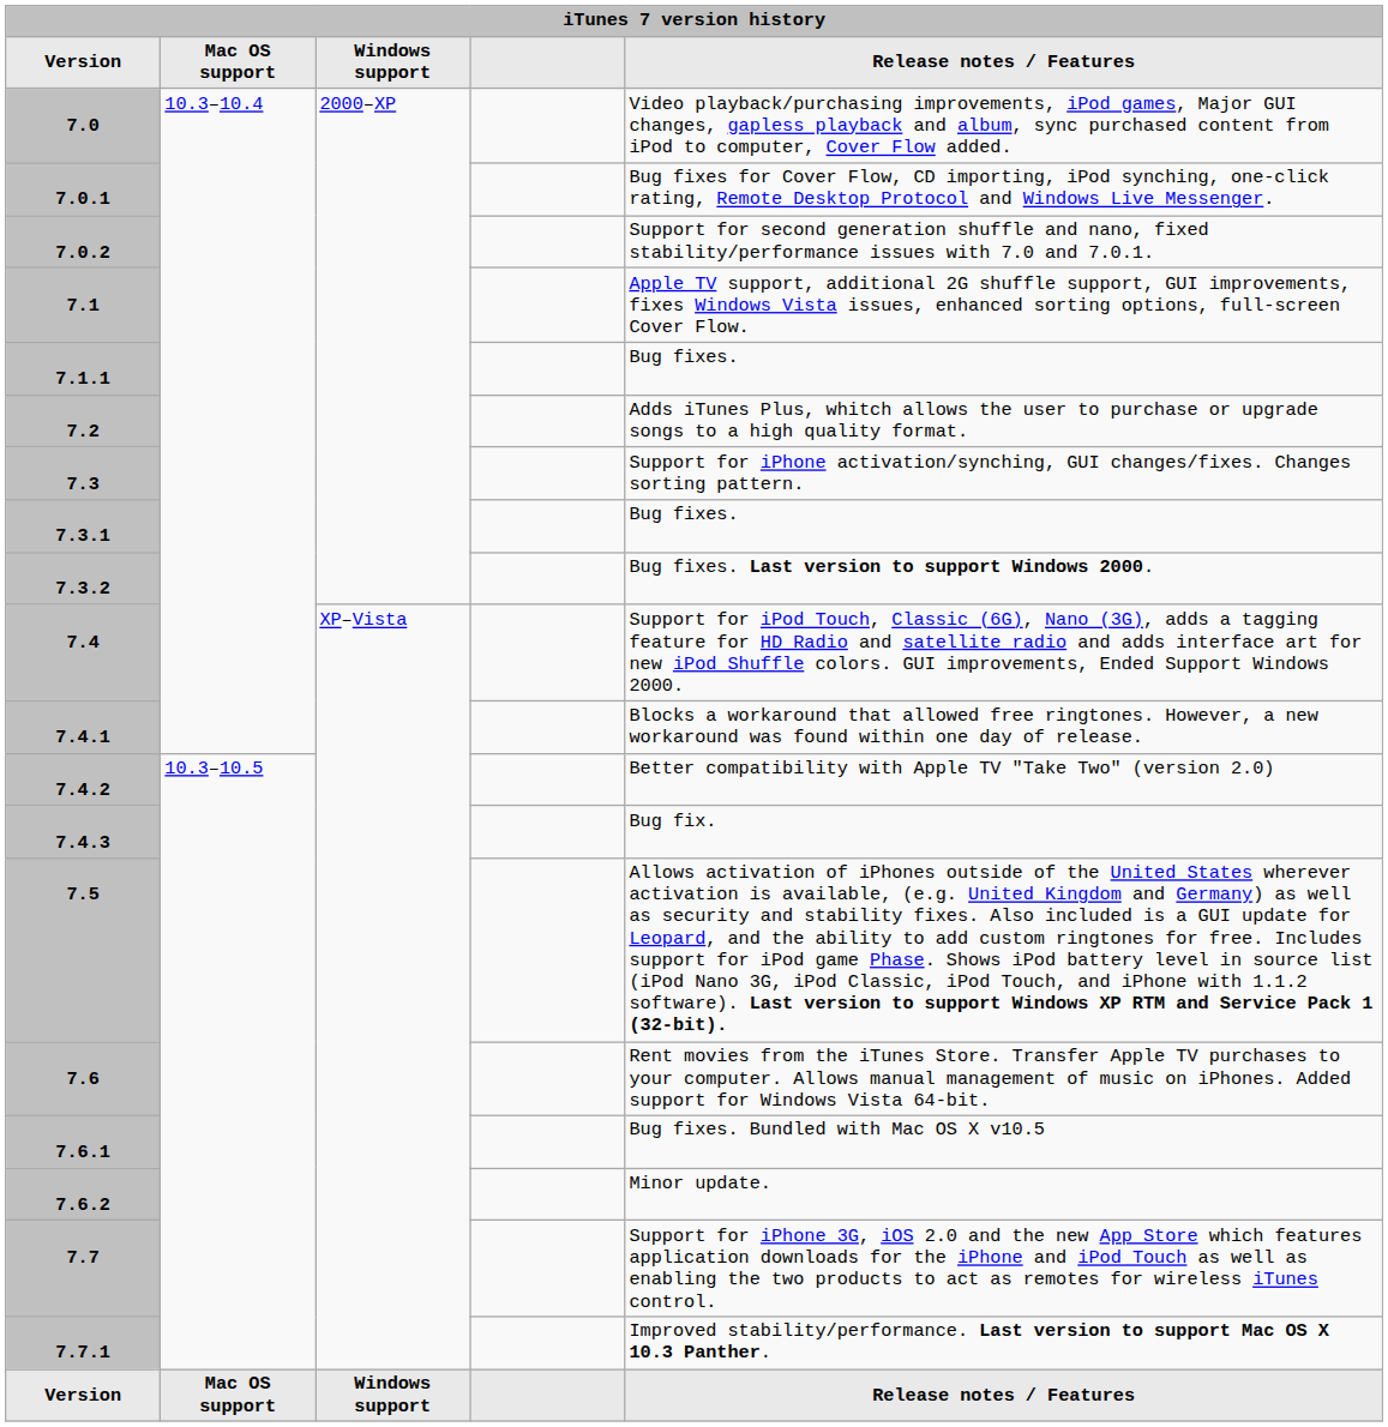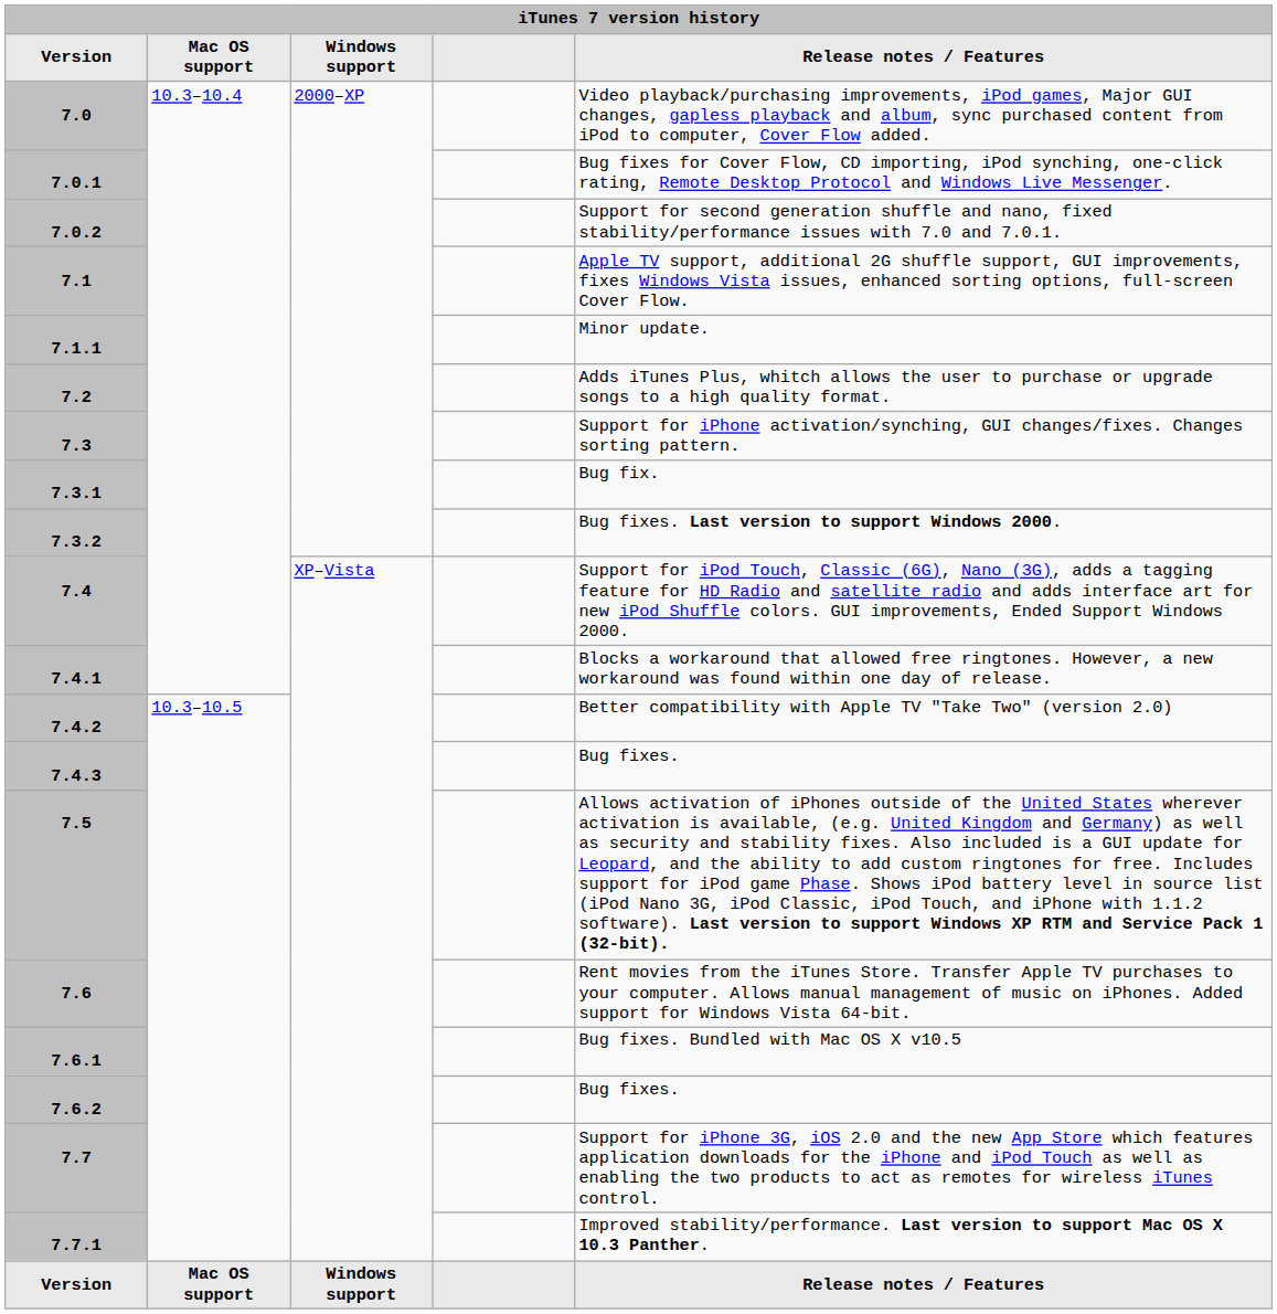 <table class="wikitable collapsible uncollapsed" style="width:100%; font-size:90%;">
 <tr>
 <th style="background:silver; text-align:center;" colspan="5">iTunes 7 version history</th>
 </tr>
 <tr>
 <th style="background:#e9e9e9; width:8em; text-align:center;">Version</th>
 <th style="background:#e9e9e9; width:8em; text-align:center;">Mac OS support</th>
 <th style="background:#e9e9e9; width:8em; text-align:center;">Windows support</th>
 <th style="background:#e9e9e9; width:8em; text-align:center;"></th>
 <th style="background:#e9e9e9; text-align:center;">Release notes / Features</th>
 </tr>
 <tr valign="top">
 <th style="background:silver; white-space:nowrap;"><br>7.0</th>
 <td rowspan=11><a href='#'>10.3</a>–<a href='#'>10.4</a></td>
 <td rowspan=9><a href='#'>2000</a>–<a href='#'>XP</a></td>
 <td></td>
 <td>Video playback/purchasing improvements, <a href='#'>iPod games</a>, Major GUI changes, <a href='#'>gapless playback</a> and <a href='#'>album</a>, sync purchased content from iPod to computer, <a href='#'>Cover Flow</a> added.</td>
 </tr>
 <tr valign="top">
 <th style="background:silver; white-space:nowrap;"><br>7.0.1</th>
 <td></td>
 <td>Bug fixes for Cover Flow, CD importing, iPod synching, one-click rating, <a href='#'>Remote Desktop Protocol</a> and <a href='#'>Windows Live Messenger</a>.</td>
 </tr>
 <tr valign="top">
 <th style="background:silver; white-space:nowrap;"><br>7.0.2</th>
 <td></td>
 <td>Support for second generation shuffle and nano, fixed stability/performance issues with 7.0 and 7.0.1.</td>
 </tr>
 <tr valign="top">
 <th style="background:silver; white-space:nowrap;"><br>7.1</th>
 <td></td>
 <td><a href='#'>Apple TV</a> support, additional 2G shuffle support, GUI improvements, fixes <a href='#'>Windows Vista</a> issues, enhanced sorting options, full-screen Cover Flow.</td>
 </tr>
 <tr valign="top">
 <th style="background:silver; white-space:nowrap;"><br>7.1.1</th>
 <td></td>
-<td>Bug fixes.</td>
+<td>Minor update.</td>
 </tr>
 <tr valign="top">
 <th style="background:silver; white-space:nowrap;"><br>7.2</th>
 <td></td>
 <td>Adds iTunes Plus, whitch allows the user to purchase or upgrade songs to a high quality format.</td>
 </tr>
 <tr valign="top">
 <th style="background:silver; white-space:nowrap;"><br>7.3</th>
 <td></td>
 <td>Support for <a href='#'>iPhone</a> activation/synching, GUI changes/fixes. Changes sorting pattern.</td>
 </tr>
 <tr valign="top">
 <th style="background:silver; white-space:nowrap;"><br>7.3.1</th>
 <td></td>
-<td>Bug fixes.</td>
+<td>Bug fix.</td>
 </tr>
 <tr valign="top">
 <th style="background:silver; white-space:nowrap;"><br>7.3.2</th>
 <td></td>
 <td>Bug fixes. <strong>Last version to support Windows 2000</strong>.</td>
 </tr>
 <tr valign="top">
 <th style="background:silver; white-space:nowrap;"><br>7.4</th>
 <td rowspan=10><a href='#'>XP</a>–<a href='#'>Vista</a></td>
 <td></td>
 <td>Support for <a href='#'>iPod Touch</a>, <a href='#'>Classic (6G)</a>, <a href='#'>Nano (3G)</a>, adds a tagging feature for <a href='#'>HD Radio</a> and <a href='#'>satellite radio</a> and adds interface art for new <a href='#'>iPod Shuffle</a> colors. GUI improvements, Ended Support Windows 2000.</td>
 </tr>
 <tr valign="top">
 <th style="background:silver; white-space:nowrap;"><br>7.4.1</th>
 <td></td>
 <td>Blocks a workaround that allowed free ringtones. However, a new workaround was found within one day of release.</td>
 </tr>
 <tr valign="top">
 <th style="background:silver; white-space:nowrap;"><br>7.4.2</th>
 <td rowspan=8><a href='#'>10.3</a>–<a href='#'>10.5</a></td>
 <td></td>
 <td>Better compatibility with Apple TV "Take Two" (version 2.0)</td>
 </tr>
 <tr valign="top">
 <th style="background:silver; white-space:nowrap;"><br>7.4.3</th>
 <td></td>
-<td>Bug fix.</td>
+<td>Bug fixes.</td>
 </tr>
 <tr valign="top">
 <th style="background:silver; white-space:nowrap;"><br>7.5</th>
 <td></td>
 <td>Allows activation of iPhones outside of the <a href='#'>United States</a> wherever activation is available, (e.g. <a href='#'>United Kingdom</a> and <a href='#'>Germany</a>) as well as security and stability fixes. Also included is a GUI update for <a href='#'>Leopard</a>, and the ability to add custom ringtones for free. Includes support for iPod game <a href='#'>Phase</a>. Shows iPod battery level in source list (iPod Nano 3G, iPod Classic, iPod Touch, and iPhone with 1.1.2 software). <strong>Last version to support Windows XP RTM and Service Pack 1 (32-bit).</strong></td>
 </tr>
 <tr valign="top">
 <th style="background:silver; white-space:nowrap;"><br>7.6</th>
 <td></td>
 <td>Rent movies from the iTunes Store. Transfer Apple TV purchases to your computer. Allows manual management of music on iPhones. Added support for Windows Vista 64-bit.</td>
 </tr>
 <tr valign="top">
 <th style="background:silver; white-space:nowrap;"><br>7.6.1</th>
 <td></td>
 <td>Bug fixes. Bundled with Mac OS X v10.5</td>
 </tr>
 <tr valign="top">
 <th style="background:silver; white-space:nowrap;"><br>7.6.2</th>
 <td></td>
-<td>Minor update.</td>
+<td>Bug fixes.</td>
 </tr>
 <tr valign="top">
 <th style="background:silver; white-space:nowrap;"><br>7.7</th>
 <td></td>
 <td>Support for <a href='#'>iPhone 3G</a>, <a href='#'>iOS</a> 2.0 and the new <a href='#'>App Store</a> which features application downloads for the <a href='#'>iPhone</a> and <a href='#'>iPod Touch</a> as well as enabling the two products to act as remotes for wireless <a href='#'>iTunes</a> control.</td>
 </tr>
 <tr valign="top">
 <th style="background:silver; white-space:nowrap;"><br>7.7.1</th>
 <td></td>
 <td>Improved stability/performance. <strong>Last version to support Mac OS X 10.3 Panther</strong>.</td>
 </tr>
 <tr class="sortbottom">
 <th style="background:#e9e9e9; width:8em; text-align:center;">Version</th>
 <th style="background:#e9e9e9; width:8em; text-align:center;">Mac OS support</th>
 <th style="background:#e9e9e9; width:8em; text-align:center;">Windows support</th>
 <th style="background:#e9e9e9; width:8em; text-align:center;"></th>
 <th style="background:#e9e9e9; text-align:center;">Release notes / Features</th>
 </tr>
 </table>
